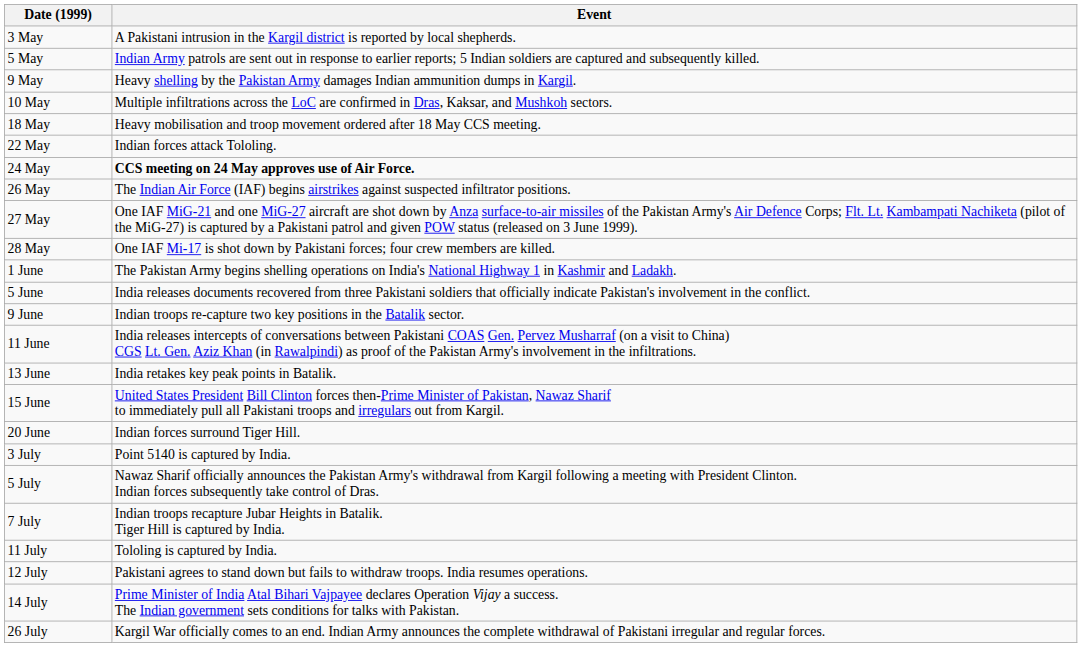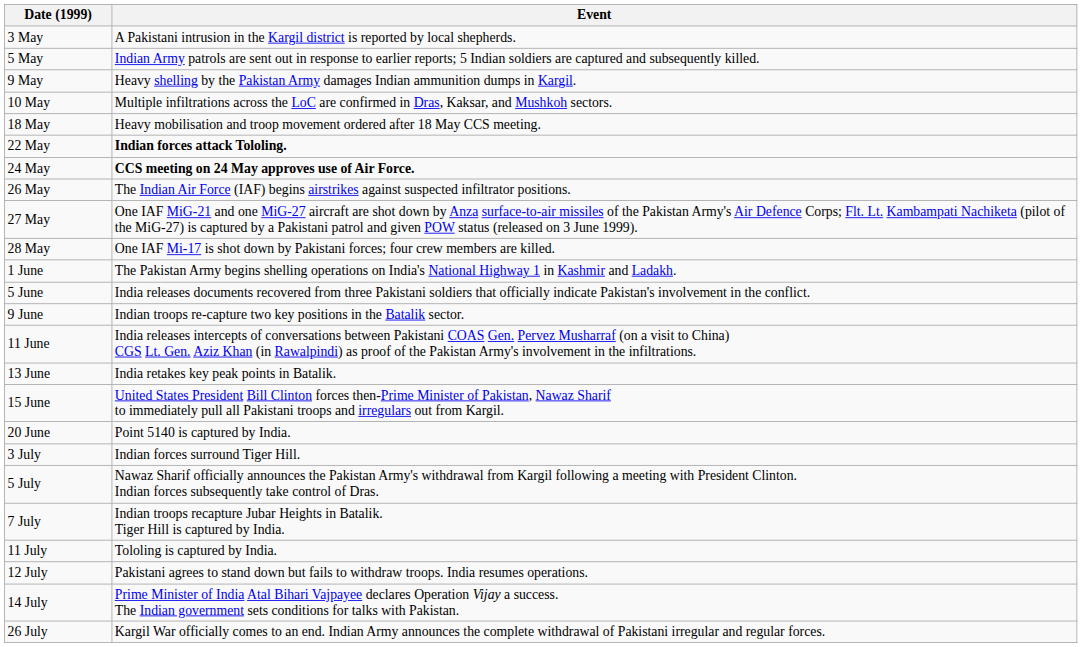 <table class="wikitable">
 <tr>
 <th style="width:10%;"><strong>Date (1999)</strong></th>
 <th style="width:90%; text-align:center;"><strong>Event</strong></th>
 </tr>
 <tr>
 <td>3 May</td>
 <td>A Pakistani intrusion in the <a href='#'>Kargil district</a> is reported by local shepherds.</td>
 </tr>
 <tr>
 <td>5 May</td>
 <td><a href='#'>Indian Army</a> patrols are sent out in response to earlier reports; 5 Indian soldiers are captured and subsequently killed.</td>
 </tr>
 <tr>
 <td>9 May</td>
 <td>Heavy <a href='#'>shelling</a> by the <a href='#'>Pakistan Army</a> damages Indian ammunition dumps in <a href='#'>Kargil</a>.</td>
 </tr>
 <tr>
 <td>10 May</td>
 <td>Multiple infiltrations across the <a href='#'>LoC</a> are confirmed in <a href='#'>Dras</a>, Kaksar, and <a href='#'>Mushkoh</a> sectors.</td>
 </tr>
 <tr>
 <td>18 May</td>
 <td>Heavy mobilisation and troop movement ordered after 18 May CCS meeting.</td>
 </tr>
 <tr>
 <td>22 May</td>
-<td>Indian forces attack Tololing.</td>
+<td><strong>Indian forces attack Tololing.</strong></td>
 </tr>
 <tr>
 <td>24 May</td>
 <td><strong>CCS meeting on 24 May approves use of Air Force.</strong></td>
 </tr>
 <tr>
 <td>26 May</td>
 <td>The <a href='#'>Indian Air Force</a> (IAF) begins <a href='#'>airstrikes</a> against suspected infiltrator positions.</td>
 </tr>
 <tr>
 <td>27 May</td>
 <td>One IAF <a href='#'>MiG-21</a> and one <a href='#'>MiG-27</a> aircraft are shot down by <a href='#'>Anza</a> <a href='#'>surface-to-air missiles</a> of the Pakistan Army's <a href='#'>Air Defence</a> Corps; <a href='#'>Flt. Lt.</a> <a href='#'>Kambampati Nachiketa</a> (pilot of the MiG-27) is captured by a Pakistani patrol and given <a href='#'>POW</a> status (released on 3 June 1999).</td>
 </tr>
 <tr>
 <td>28 May</td>
 <td>One IAF <a href='#'>Mi-17</a> is shot down by Pakistani forces; four crew members are killed.</td>
 </tr>
 <tr>
 <td>1 June</td>
 <td>The Pakistan Army begins shelling operations on India's <a href='#'>National Highway 1</a> in <a href='#'>Kashmir</a> and <a href='#'>Ladakh</a>.</td>
 </tr>
 <tr>
 <td>5 June</td>
 <td>India releases documents recovered from three Pakistani soldiers that officially indicate Pakistan's involvement in the conflict.</td>
 </tr>
 <tr>
 <td>9 June</td>
 <td>Indian troops re-capture two key positions in the <a href='#'>Batalik</a> sector.</td>
 </tr>
 <tr>
 <td>11 June</td>
 <td>India releases intercepts of conversations between Pakistani <a href='#'>COAS</a> <a href='#'>Gen.</a> <a href='#'>Pervez Musharraf</a> (on a visit to China)<br><a href='#'>CGS</a> <a href='#'>Lt. Gen.</a> <a href='#'>Aziz Khan</a> (in <a href='#'>Rawalpindi</a>) as proof of the Pakistan Army's involvement in the infiltrations.</td>
 </tr>
 <tr>
 <td>13 June</td>
 <td>India retakes key peak points in Batalik.</td>
 </tr>
 <tr>
 <td>15 June</td>
 <td><a href='#'>United States President</a> <a href='#'>Bill Clinton</a> forces then-<a href='#'>Prime Minister of Pakistan</a>, <a href='#'>Nawaz Sharif</a><br>to immediately pull all Pakistani troops and <a href='#'>irregulars</a> out from Kargil.</td>
 </tr>
 <tr>
 <td>20 June</td>
-<td>Indian forces surround Tiger Hill.</td>
+<td>Point 5140 is captured by India.</td>
 </tr>
 <tr>
 <td>3 July</td>
-<td>Point 5140 is captured by India.</td>
+<td>Indian forces surround Tiger Hill.</td>
 </tr>
 <tr>
 <td>5 July</td>
 <td>Nawaz Sharif officially announces the Pakistan Army's withdrawal from Kargil following a meeting with President Clinton.<br>Indian forces subsequently take control of Dras.</td>
 </tr>
 <tr>
 <td>7 July</td>
 <td>Indian troops recapture Jubar Heights in Batalik.<br>Tiger Hill is captured by India.</td>
 </tr>
 <tr>
 <td>11 July</td>
 <td>Tololing is captured by India.</td>
 </tr>
 <tr>
 <td>12 July</td>
 <td>Pakistani agrees to stand down but fails to withdraw troops. India resumes operations.</td>
 </tr>
 <tr>
 <td>14 July</td>
 <td><a href='#'>Prime Minister of India</a> <a href='#'>Atal Bihari Vajpayee</a> declares Operation <em>Vijay</em> a success.<br>The <a href='#'>Indian government</a> sets conditions for talks with Pakistan.</td>
 </tr>
 <tr>
 <td>26 July</td>
 <td>Kargil War officially comes to an end. Indian Army announces the complete withdrawal of Pakistani irregular and regular forces.</td>
 </tr>
 </table>
